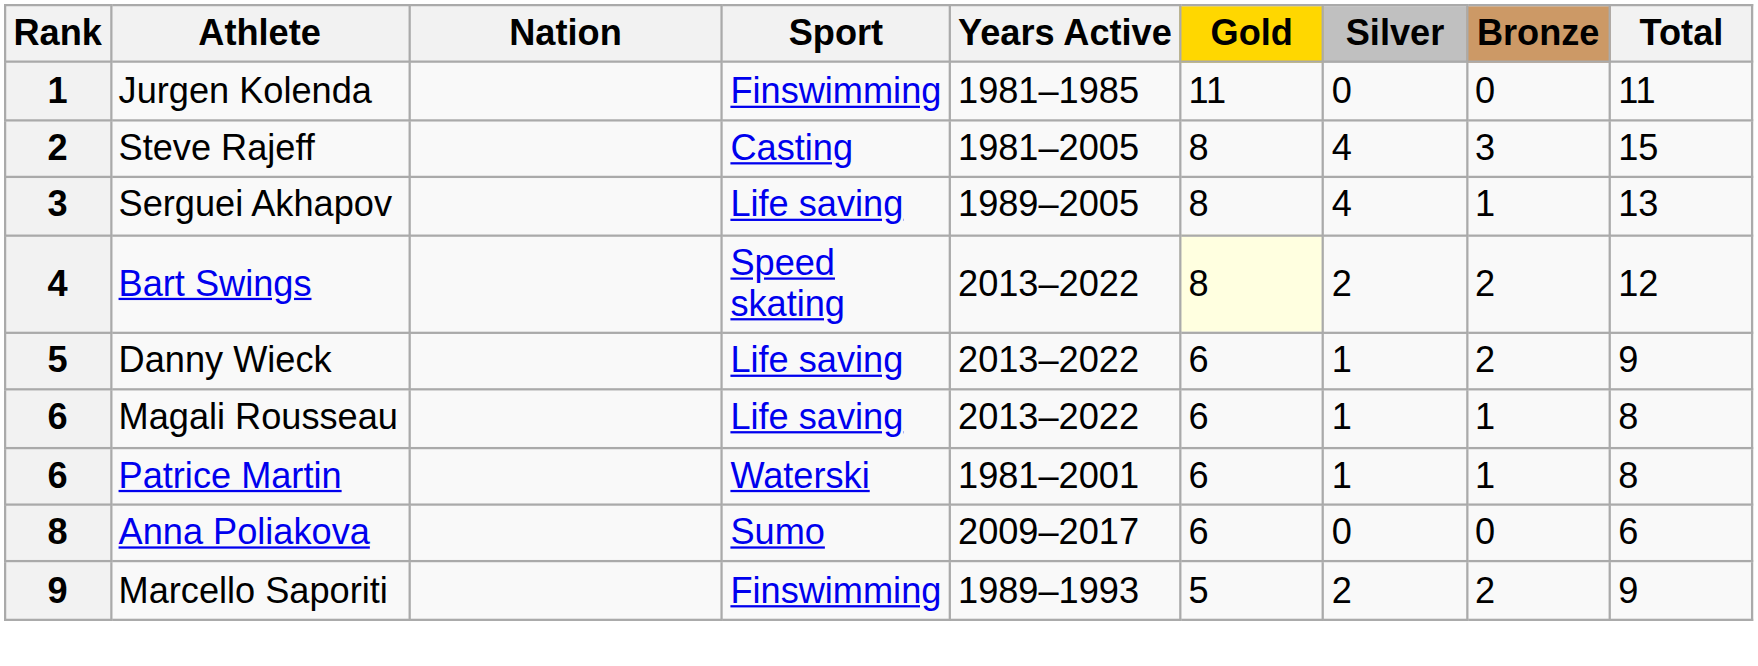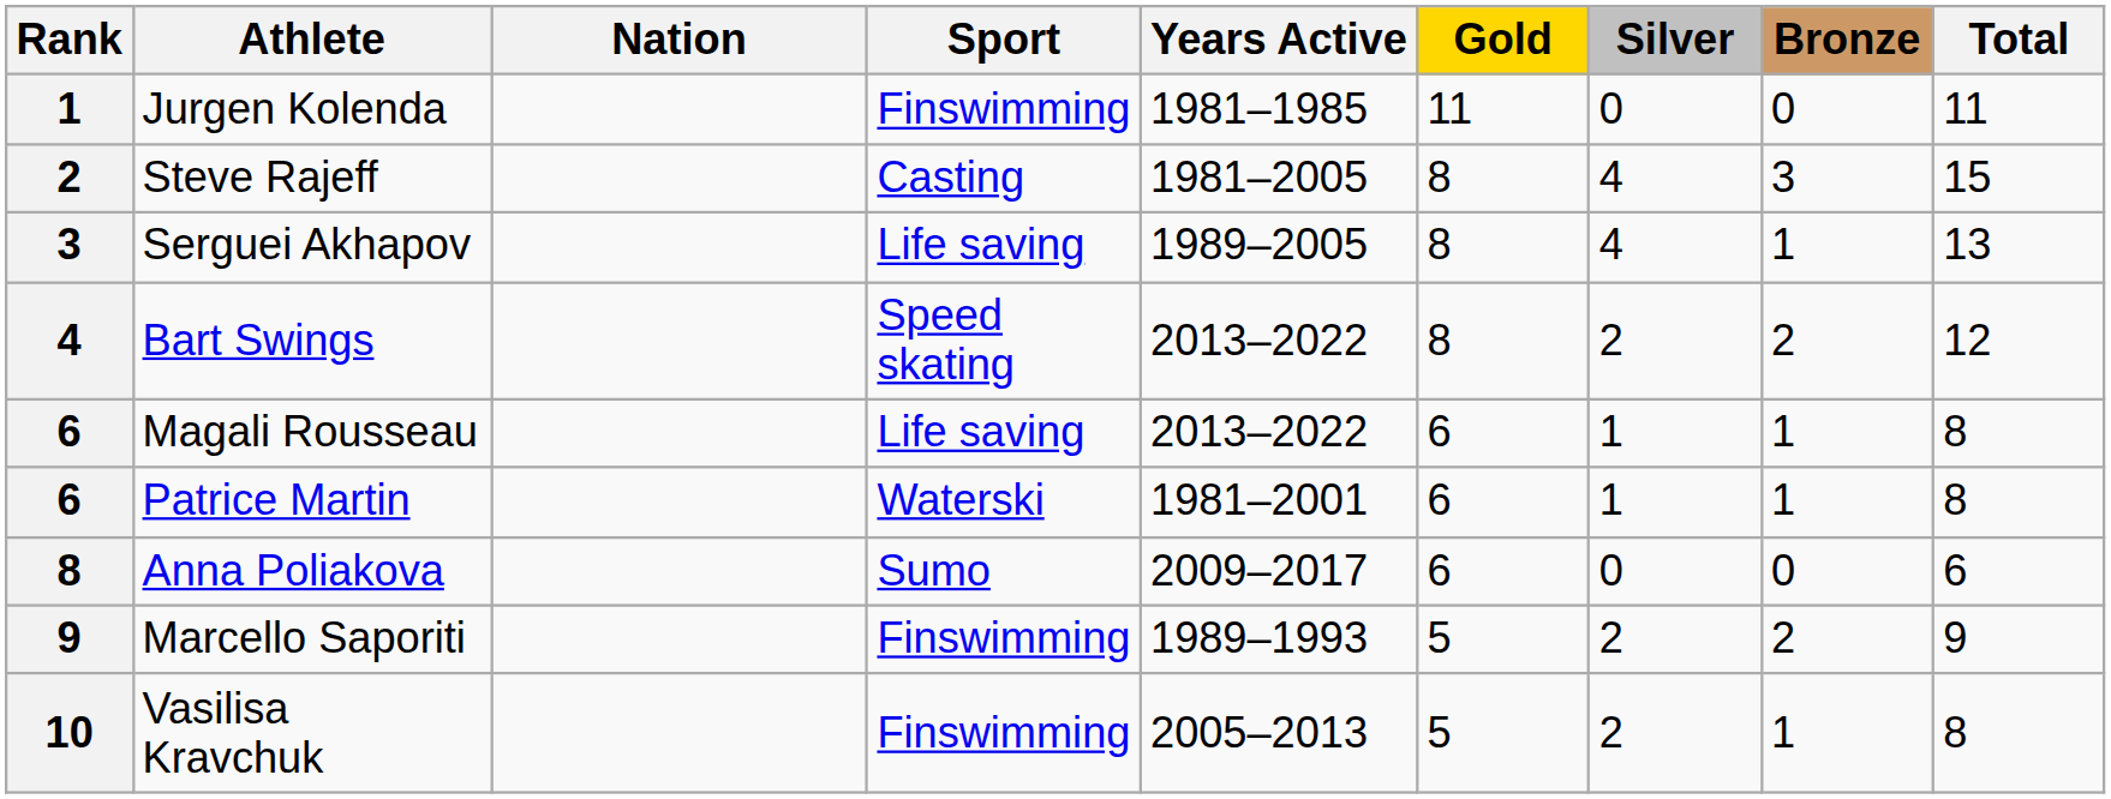 <table class="wikitable sortable sticky-header defaultcenter col2left col3left">
 <tr>
 <th scope="col">Rank</th>
 <th scope="col" style="width:7.8em;">Athlete</th>
 <th scope="col" style="width:8.2em;">Nation</th>
 <th scope="col" style="width:5.6em;">Sport</th>
 <th scope="col">Years Active</th>
 <th scope="col" style="background-color:gold; width:3.5em; font-weight:bold;">Gold</th>
 <th scope="col" style="background-color:silver; width:3.5em; font-weight:bold;">Silver</th>
 <th scope="col" style="background-color:#cc9966; width:3.5em; font-weight:bold;">Bronze</th>
 <th scope="col" style="width:3.5em;">Total</th>
 </tr>
 <tr>
 <th scope="row">1</th>
 <td>Jurgen Kolenda</td>
 <td></td>
 <td><a href='#'>Finswimming</a></td>
 <td>1981–1985</td>
 <td>11</td>
 <td>0</td>
 <td>0</td>
 <td>11</td>
 </tr>
 <tr>
 <th scope="row">2</th>
 <td>Steve Rajeff</td>
 <td></td>
 <td><a href='#'>Casting</a></td>
 <td>1981–2005</td>
 <td>8</td>
 <td>4</td>
 <td>3</td>
 <td>15</td>
 </tr>
 <tr>
 <th scope="row">3</th>
 <td>Serguei Akhapov</td>
 <td></td>
 <td><a href='#'>Life saving</a></td>
 <td>1989–2005</td>
 <td>8</td>
 <td>4</td>
 <td>1</td>
 <td>13</td>
 </tr>
 <tr>
 <th scope="row">4</th>
 <td><a href='#'>Bart Swings</a></td>
 <td></td>
 <td><a href='#'>Speed skating</a></td>
 <td>2013–2022</td>
-<td style="background: lightyellow;">8</td>
+<td>8</td>
 <td>2</td>
 <td>2</td>
 <td>12</td>
-</tr>
-<tr>
-<th scope="row">5</th>
-<td>Danny Wieck</td>
-<td></td>
-<td><a href='#'>Life saving</a></td>
-<td>2013–2022</td>
-<td>6</td>
-<td>1</td>
-<td>2</td>
-<td>9</td>
 </tr>
 <tr>
 <th scope="row">6</th>
 <td>Magali Rousseau</td>
 <td></td>
 <td><a href='#'>Life saving</a></td>
 <td>2013–2022</td>
 <td>6</td>
 <td>1</td>
 <td>1</td>
 <td>8</td>
 </tr>
 <tr>
 <th scope="row">6</th>
 <td><a href='#'>Patrice Martin</a></td>
 <td></td>
 <td><a href='#'>Waterski</a></td>
 <td>1981–2001</td>
 <td>6</td>
 <td>1</td>
 <td>1</td>
 <td>8</td>
 </tr>
 <tr>
 <th scope="row">8</th>
 <td><a href='#'>Anna Poliakova</a></td>
 <td></td>
 <td><a href='#'>Sumo</a></td>
 <td>2009–2017</td>
 <td>6</td>
 <td>0</td>
 <td>0</td>
 <td>6</td>
 </tr>
 <tr>
 <th scope="row">9</th>
 <td>Marcello Saporiti</td>
 <td></td>
 <td><a href='#'>Finswimming</a></td>
 <td>1989–1993</td>
 <td>5</td>
 <td>2</td>
 <td>2</td>
 <td>9</td>
 </tr>
+<tr>
+<th scope="row">10</th>
+<td>Vasilisa Kravchuk</td>
+<td></td>
+<td><a href='#'>Finswimming</a></td>
+<td>2005–2013</td>
+<td>5</td>
+<td>2</td>
+<td>1</td>
+<td>8</td>
+</tr>
 </table>
